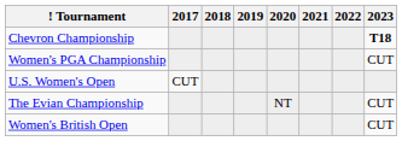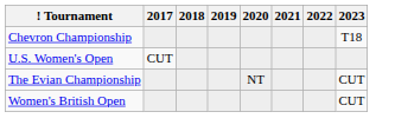 <table class="wikitable" style="font-size:95%;text-align:center;">
 <tr>
 <th>! Tournament</th>
 <th>2017</th>
 <th>2018</th>
 <th>2019</th>
 <th>2020</th>
 <th>2021</th>
 <th>2022</th>
 <th>2023</th>
 </tr>
 <tr>
 <td align=left><a href='#'>Chevron Championship</a></td>
 <td style="background:#eeeeee;"></td>
 <td style="background:#eeeeee;"></td>
 <td style="background:#eeeeee;"></td>
 <td style="background:#eeeeee;"></td>
 <td style="background:#eeeeee;"></td>
 <td style="background:#eeeeee;"></td>
-<td><strong>T18</strong></td>
-</tr>
-<tr>
-<td align=left><a href='#'>Women's PGA Championship</a></td>
-<td style="background:#eeeeee;"></td>
-<td style="background:#eeeeee;"></td>
-<td style="background:#eeeeee;"></td>
-<td style="background:#eeeeee;"></td>
-<td style="background:#eeeeee;"></td>
-<td style="background:#eeeeee;"></td>
-<td>CUT</td>
+<td>T18</td>
 </tr>
 <tr>
 <td align=left><a href='#'>U.S. Women's Open</a></td>
 <td>CUT</td>
 <td style="background:#eeeeee;"></td>
 <td style="background:#eeeeee;"></td>
 <td style="background:#eeeeee;"></td>
 <td style="background:#eeeeee;"></td>
 <td style="background:#eeeeee;"></td>
 <td style="background:#eeeeee;"></td>
 </tr>
 <tr>
 <td align=left><a href='#'>The Evian Championship</a></td>
 <td style="background:#eeeeee;"></td>
 <td style="background:#eeeeee;"></td>
 <td style="background:#eeeeee;"></td>
 <td style="background:#eeeeee;">NT</td>
 <td style="background:#eeeeee;"></td>
 <td style="background:#eeeeee;"></td>
 <td>CUT</td>
 </tr>
 <tr>
 <td align=left><a href='#'>Women's British Open</a></td>
 <td style="background:#eeeeee;"></td>
 <td style="background:#eeeeee;"></td>
 <td style="background:#eeeeee;"></td>
 <td style="background:#eeeeee;"></td>
 <td style="background:#eeeeee;"></td>
 <td style="background:#eeeeee;"></td>
 <td>CUT</td>
 </tr>
 </table>
